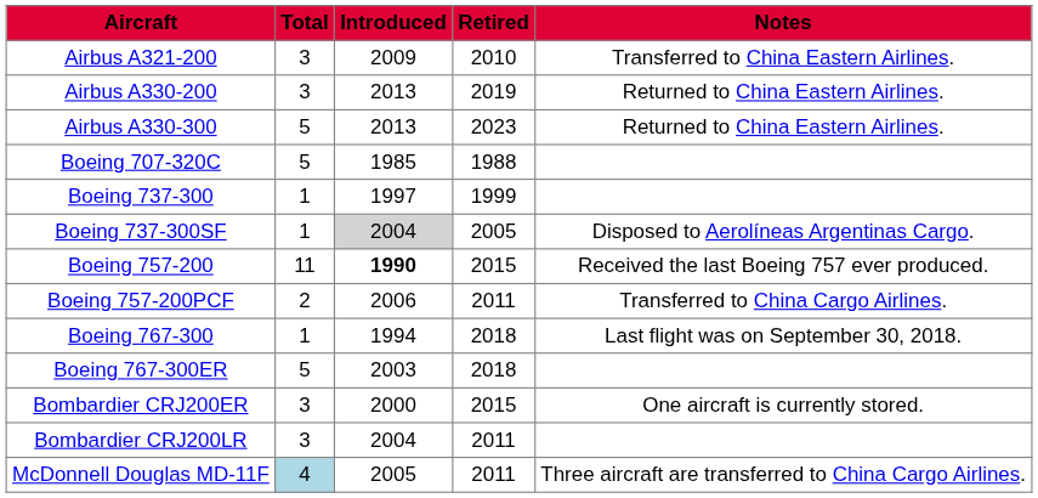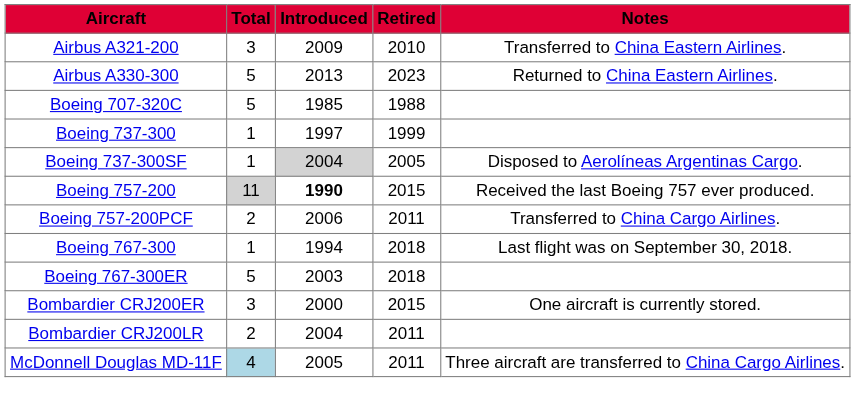 <table class="toccolours" border="1" cellpadding="4" style="border-collapse:collapse;text-align:center;margin:auto;">
 <tr bgcolor=#DF0035>
 <th><span>Aircraft</span></th>
 <th><span>Total</span></th>
 <th><span>Introduced</span></th>
 <th><span>Retired</span></th>
 <th><span>Notes</span></th>
 </tr>
 <tr>
 <td><a href='#'>Airbus A321-200</a></td>
 <td>3</td>
 <td>2009</td>
 <td>2010</td>
 <td>Transferred to <a href='#'>China Eastern Airlines</a>.</td>
-</tr>
-<tr>
-<td><a href='#'>Airbus A330-200</a></td>
-<td>3</td>
-<td>2013</td>
-<td>2019</td>
-<td>Returned to <a href='#'>China Eastern Airlines</a>.</td>
 </tr>
 <tr>
 <td><a href='#'>Airbus A330-300</a></td>
 <td>5</td>
 <td>2013</td>
 <td>2023</td>
 <td>Returned to <a href='#'>China Eastern Airlines</a>.</td>
 </tr>
 <tr>
 <td><a href='#'>Boeing 707-320C</a></td>
 <td>5</td>
 <td>1985</td>
 <td>1988</td>
 <td></td>
 </tr>
 <tr>
 <td><a href='#'>Boeing 737-300</a></td>
 <td>1</td>
 <td>1997</td>
 <td>1999</td>
 <td></td>
 </tr>
 <tr>
 <td><a href='#'>Boeing 737-300SF</a></td>
 <td>1</td>
 <td style="background: lightgrey;">2004</td>
 <td>2005</td>
 <td>Disposed to <a href='#'>Aerolíneas Argentinas Cargo</a>.</td>
 </tr>
 <tr>
 <td><a href='#'>Boeing 757-200</a></td>
-<td>11</td>
+<td style="background: lightgrey;">11</td>
 <td><strong>1990</strong></td>
 <td>2015</td>
 <td>Received the last Boeing 757 ever produced.</td>
 </tr>
 <tr>
 <td><a href='#'>Boeing 757-200PCF</a></td>
 <td>2</td>
 <td>2006</td>
 <td>2011</td>
 <td>Transferred to <a href='#'>China Cargo Airlines</a>.</td>
 </tr>
 <tr>
 <td><a href='#'>Boeing 767-300</a></td>
 <td>1</td>
 <td>1994</td>
 <td>2018</td>
 <td>Last flight was on September 30, 2018.</td>
 </tr>
 <tr>
 <td><a href='#'>Boeing 767-300ER</a></td>
 <td>5</td>
 <td>2003</td>
 <td>2018</td>
 <td></td>
 </tr>
 <tr>
 <td><a href='#'>Bombardier CRJ200ER</a></td>
 <td>3</td>
 <td>2000</td>
 <td>2015</td>
 <td>One aircraft is currently stored.</td>
 </tr>
 <tr>
 <td><a href='#'>Bombardier CRJ200LR</a></td>
-<td>3</td>
+<td>2</td>
 <td>2004</td>
 <td>2011</td>
 <td></td>
 </tr>
 <tr>
 <td><a href='#'>McDonnell Douglas MD-11F</a></td>
 <td style="background: lightblue;">4</td>
 <td>2005</td>
 <td>2011</td>
 <td>Three aircraft are transferred to <a href='#'>China Cargo Airlines</a>.</td>
 </tr>
 </table>
